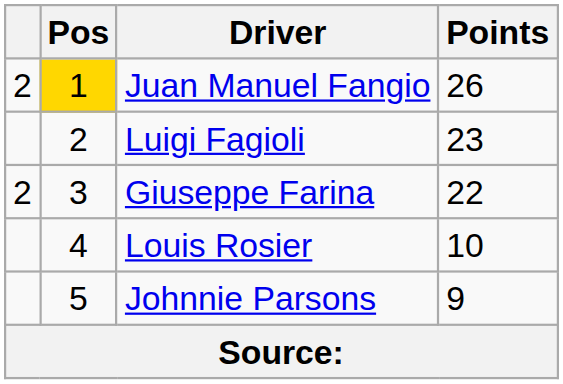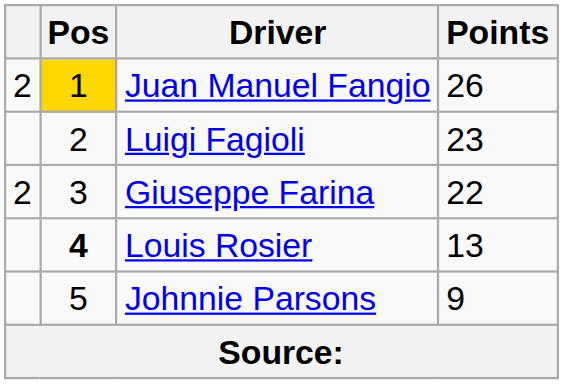 <table class="wikitable" style="font-size: 95%;">
 <tr>
 <th></th>
 <th>Pos</th>
 <th>Driver</th>
 <th>Points</th>
 </tr>
 <tr>
 <td align="left"> 2</td>
 <td align="center" style="background: gold;">1</td>
 <td> <a href='#'>Juan Manuel Fangio</a></td>
 <td align="left">26</td>
 </tr>
 <tr>
 <td align="left"></td>
 <td align="center">2</td>
 <td> <a href='#'>Luigi Fagioli</a></td>
 <td align="left">23</td>
 </tr>
 <tr>
 <td align="left"> 2</td>
 <td align="center">3</td>
 <td> <a href='#'>Giuseppe Farina</a></td>
 <td align="left">22</td>
 </tr>
 <tr>
 <td align="left"></td>
-<td align="center">4</td>
+<td align="center"><strong>4</strong></td>
 <td> <a href='#'>Louis Rosier</a></td>
-<td align="left">10</td>
+<td align="left">13</td>
 </tr>
 <tr>
 <td align="left"></td>
 <td align="center">5</td>
 <td> <a href='#'>Johnnie Parsons</a></td>
 <td align="left">9</td>
 </tr>
 <tr>
 <th colspan=4>Source: </th>
 </tr>
 </table>
